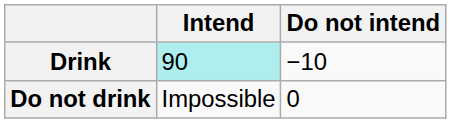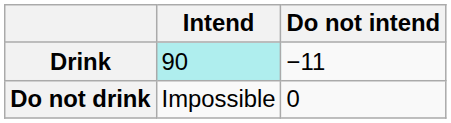 <table class="wikitable">
 <tr>
 <th></th>
 <th>Intend</th>
 <th>Do not intend</th>
 </tr>
 <tr>
 <th>Drink</th>
 <td style="background: paleturquoise;">90</td>
-<td>−10</td>
+<td>−11</td>
 </tr>
 <tr>
 <th>Do not drink</th>
 <td>Impossible</td>
 <td>0</td>
 </tr>
 </table>
